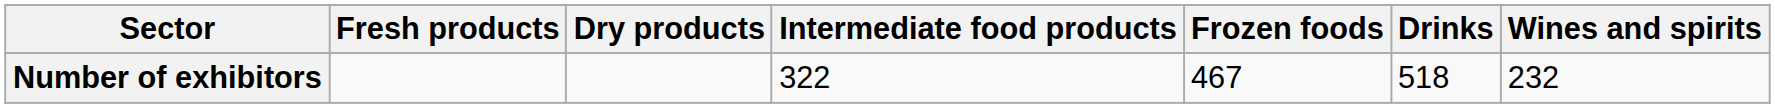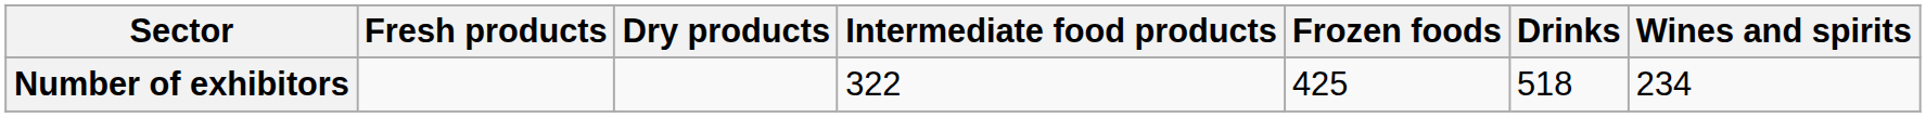 <table class="wikitable" style="margin:1em auto;">
 <tr>
 <th scope="row">Sector</th>
 <th scope="col">Fresh products</th>
 <th scope="col">Dry products</th>
 <th scope="col">Intermediate food products</th>
 <th scope="col">Frozen foods</th>
 <th scope="col">Drinks</th>
 <th scope="col">Wines and spirits</th>
 </tr>
 <tr>
 <th scope="row">Number of exhibitors</th>
 <td></td>
 <td></td>
 <td>322</td>
-<td>467</td>
+<td>425</td>
 <td>518</td>
-<td>232</td>
+<td>234</td>
 </tr>
 </table>
